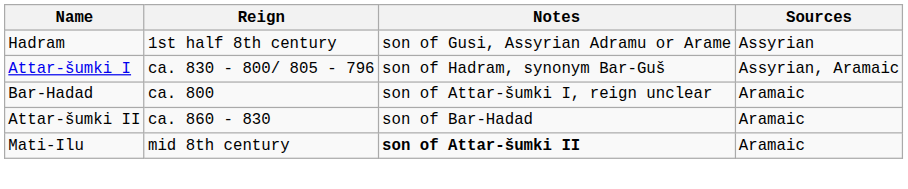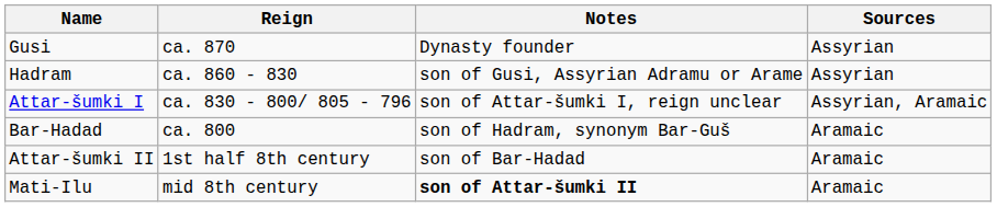 <table class="wikitable">
 <tr>
 <th>Name</th>
 <th>Reign</th>
 <th>Notes</th>
 <th>Sources</th>
 </tr>
 <tr>
+<td>Gusi</td>
+<td>ca. 870</td>
+<td>Dynasty founder</td>
+<td>Assyrian</td>
+</tr>
+<tr>
 <td>Hadram</td>
-<td>1st half 8th century</td>
+<td>ca. 860 - 830</td>
 <td>son of Gusi, Assyrian Adramu or Arame</td>
 <td>Assyrian</td>
 </tr>
 <tr>
 <td><a href='#'>Attar-šumki I</a></td>
 <td>ca. 830 - 800/ 805 - 796</td>
-<td>son of Hadram, synonym Bar-Guš</td>
+<td>son of Attar-šumki I, reign unclear</td>
 <td>Assyrian, Aramaic</td>
 </tr>
 <tr>
 <td>Bar-Hadad</td>
 <td>ca. 800</td>
-<td>son of Attar-šumki I, reign unclear</td>
+<td>son of Hadram, synonym Bar-Guš</td>
 <td>Aramaic</td>
 </tr>
 <tr>
 <td>Attar-šumki II</td>
-<td>ca. 860 - 830</td>
+<td>1st half 8th century</td>
 <td>son of Bar-Hadad</td>
 <td>Aramaic</td>
 </tr>
 <tr>
 <td>Mati-Ilu</td>
 <td>mid 8th century</td>
 <td><strong>son of Attar-šumki II</strong></td>
 <td>Aramaic</td>
 </tr>
 </table>
